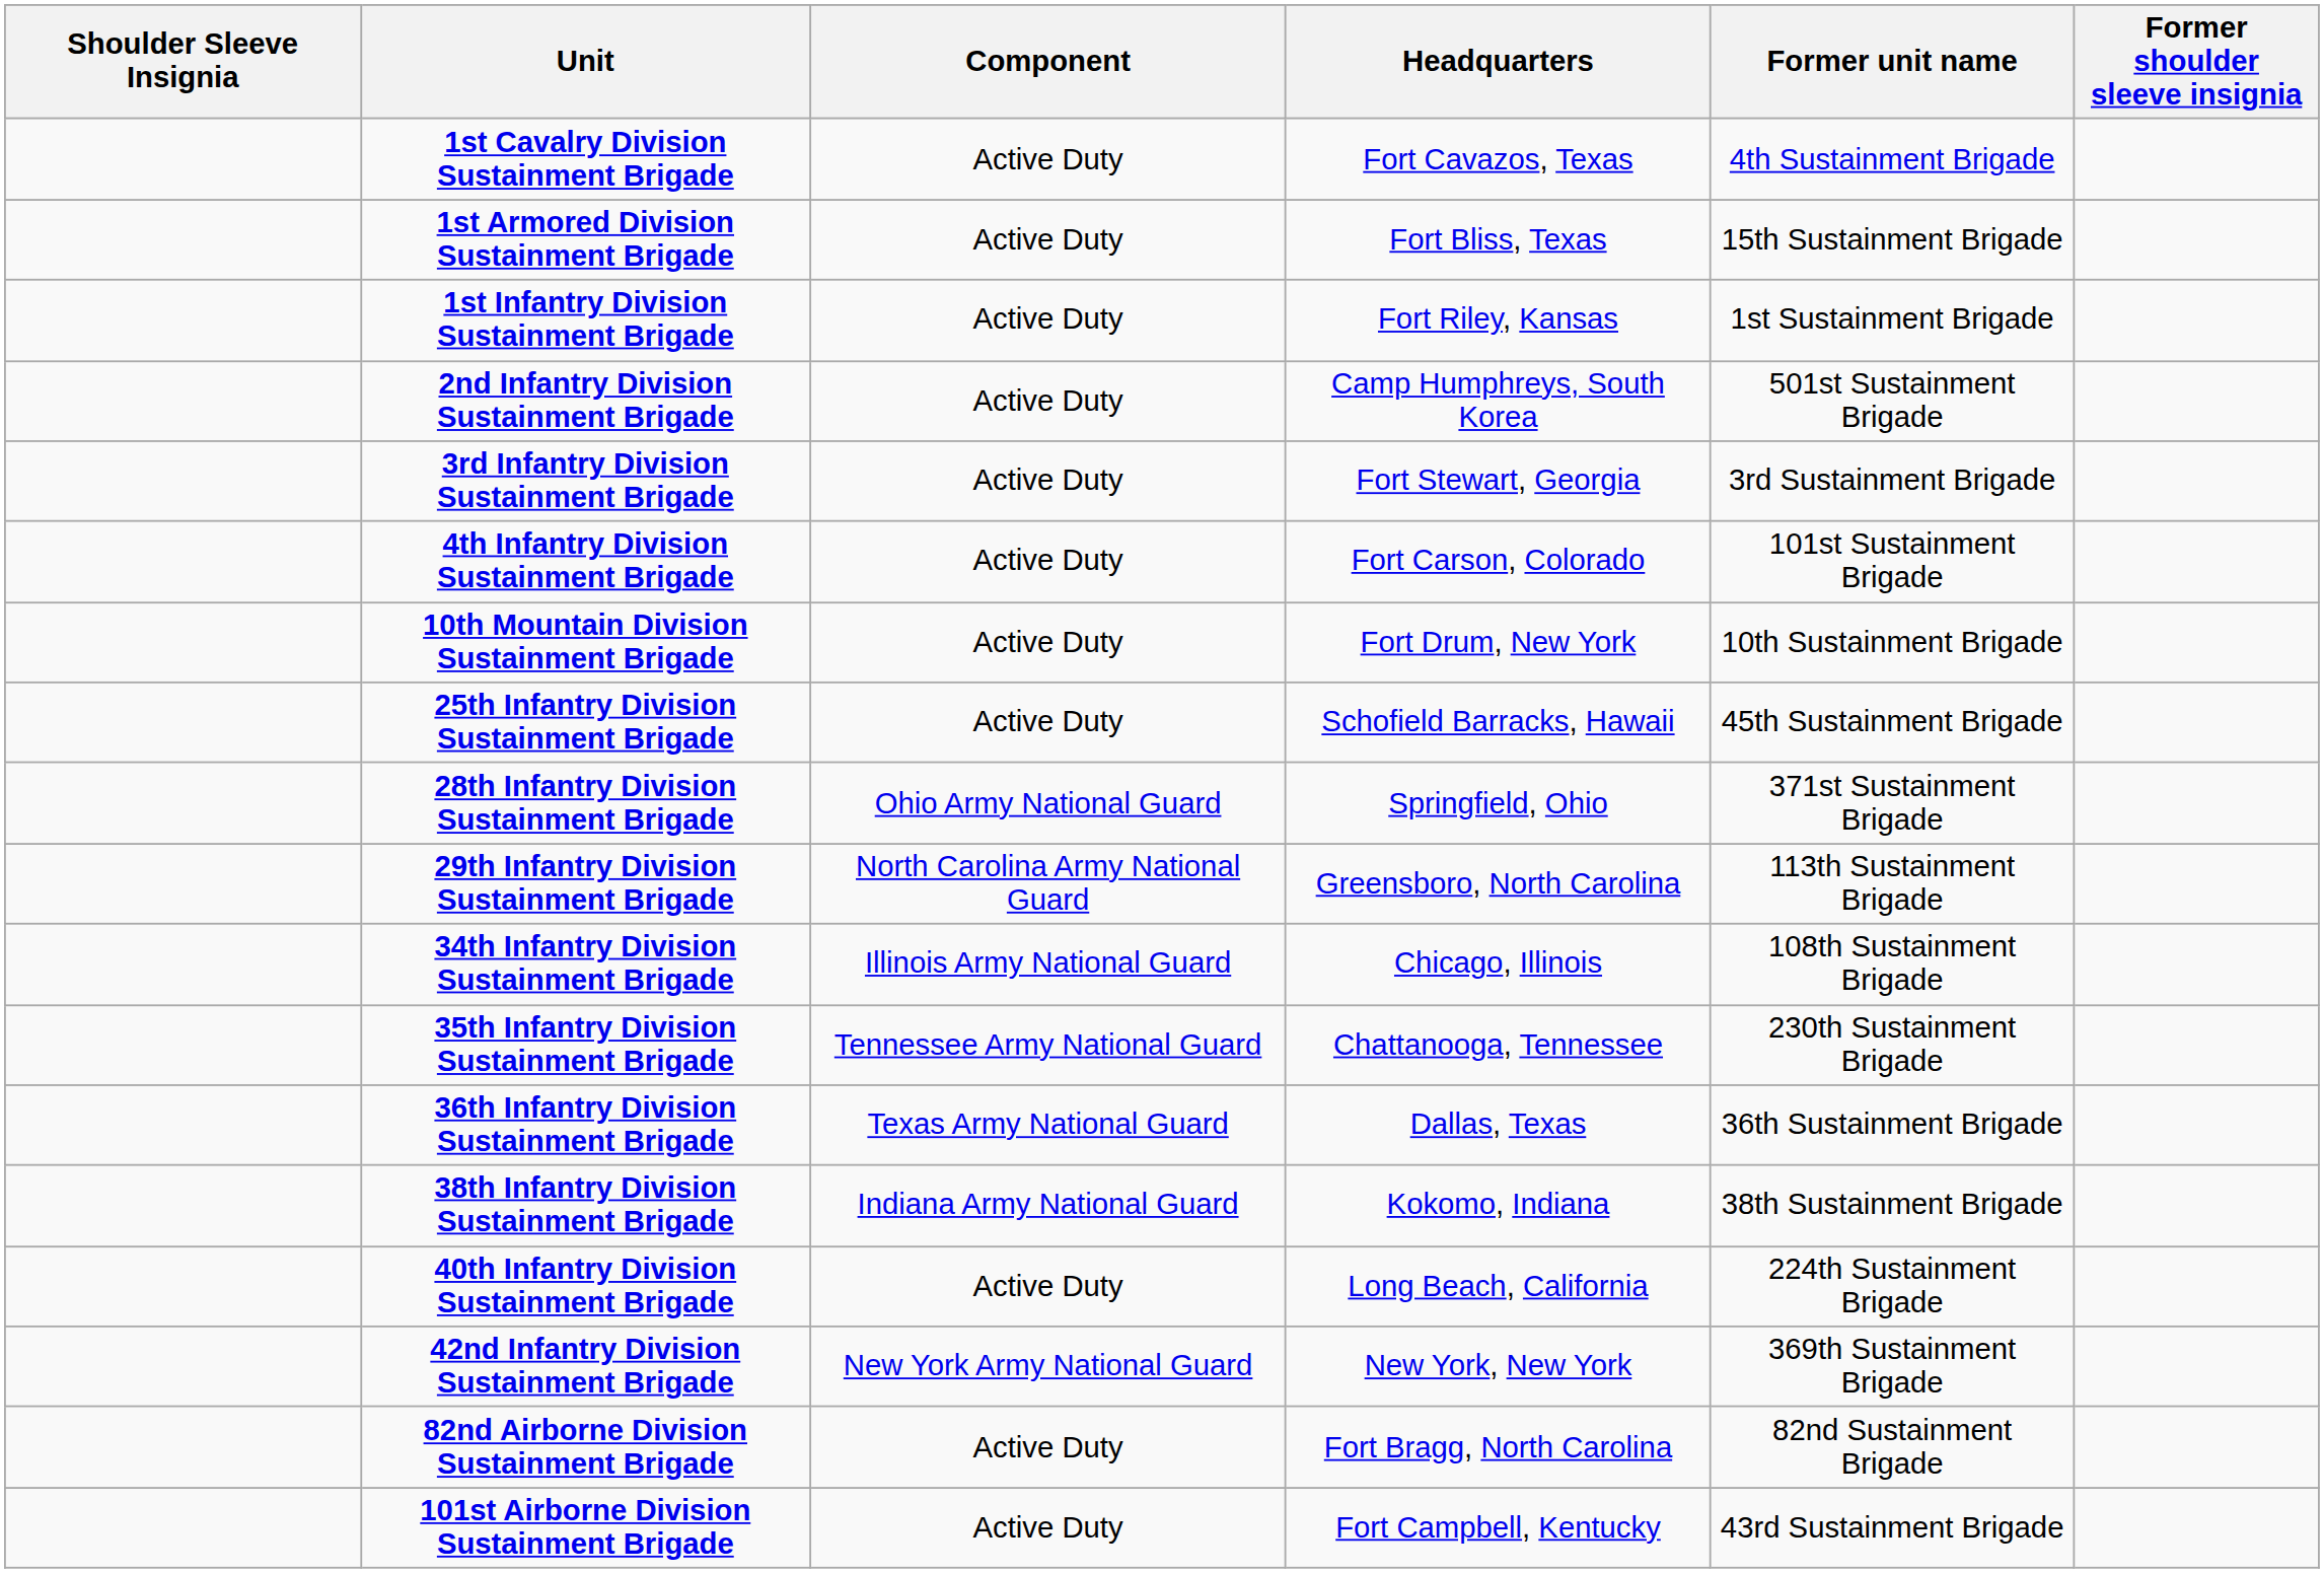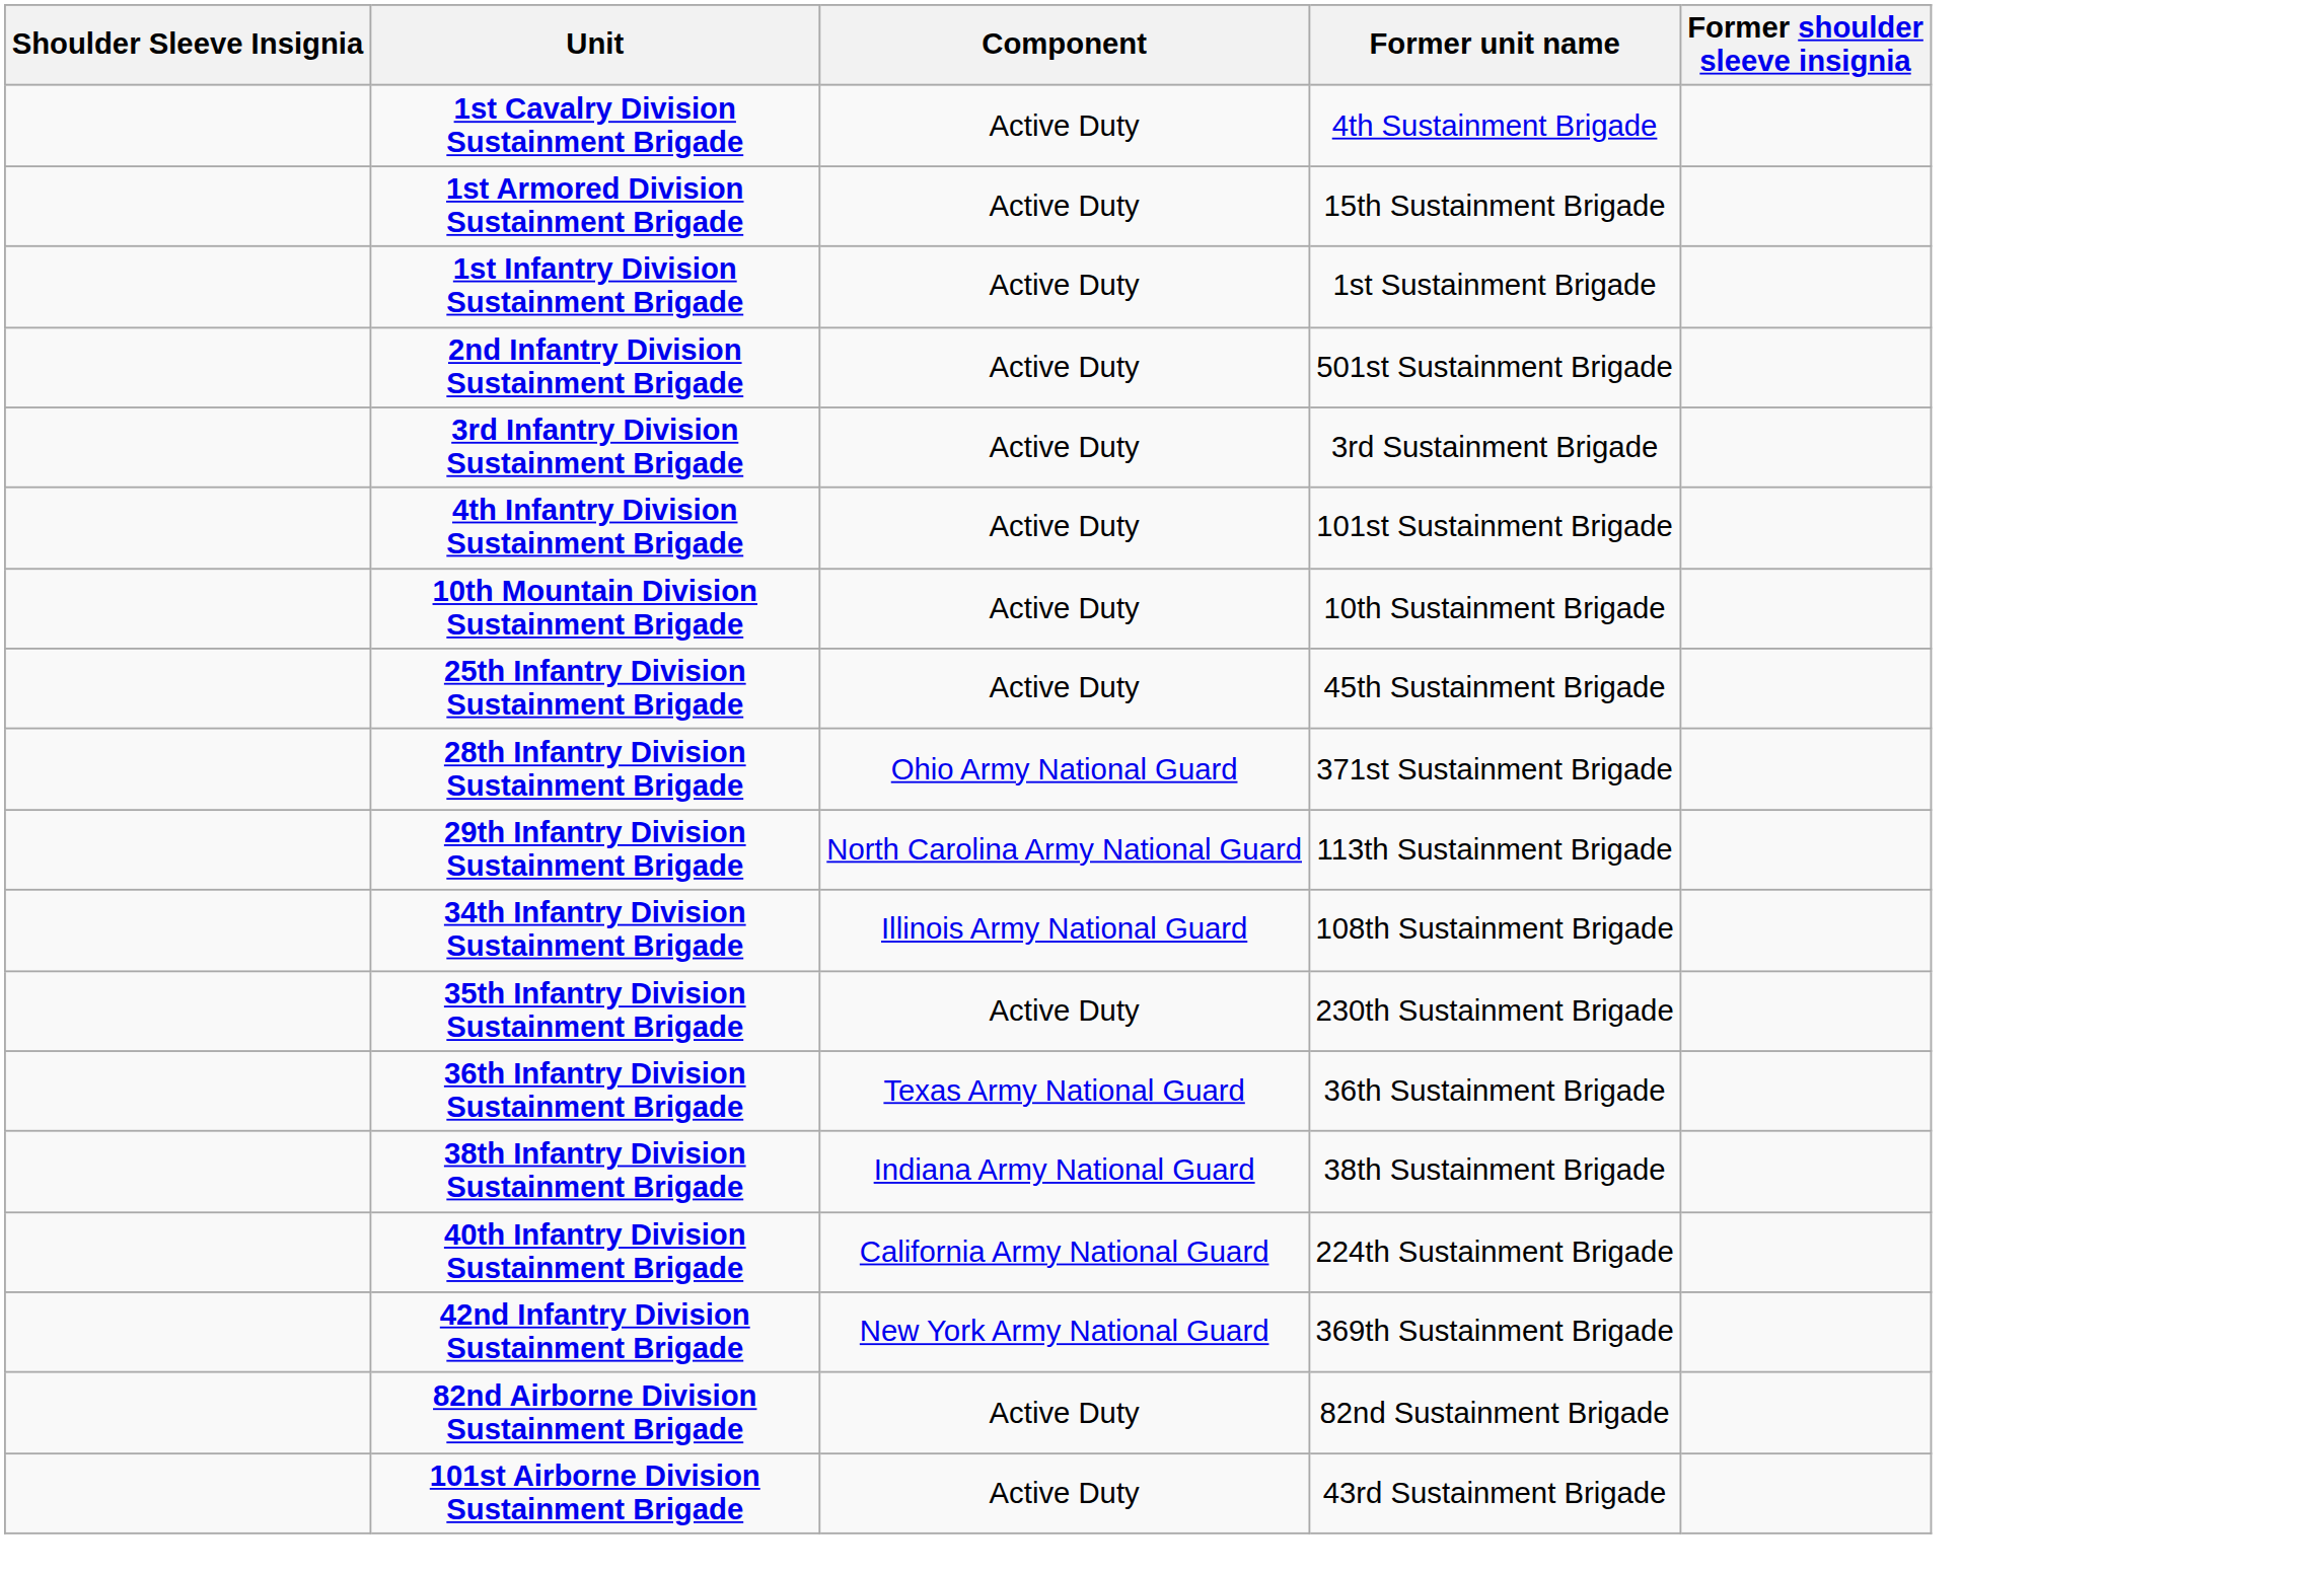 <table class="wikitable" style="text-align:center">
 <tr bgcolor="#CCCCCC">
 <th>Shoulder Sleeve Insignia</th>
 <th width=235px><strong>Unit</strong></th>
 <th><strong>Component</strong></th>
-<th><strong>Headquarters</strong></th>
 <th>Former unit name</th>
 <th><strong>Former <a href='#'>shoulder <br>sleeve insignia</a></strong></th>
 </tr>
 <tr>
 <td></td>
 <td><strong><a href='#'>1st Cavalry Division Sustainment Brigade</a></strong></td>
 <td>Active Duty</td>
-<td><a href='#'>Fort Cavazos</a>, <a href='#'>Texas</a></td>
 <td><a href='#'>4th Sustainment Brigade</a></td>
 <td></td>
 </tr>
 <tr>
 <td></td>
 <td><strong><a href='#'>1st Armored Division Sustainment Brigade</a></strong></td>
 <td>Active Duty</td>
-<td><a href='#'>Fort Bliss</a>, <a href='#'>Texas</a></td>
 <td>15th Sustainment Brigade</td>
 <td></td>
 </tr>
 <tr>
 <td></td>
 <td><strong><a href='#'>1st Infantry Division Sustainment Brigade</a></strong></td>
 <td>Active Duty</td>
-<td><a href='#'>Fort Riley</a>, <a href='#'>Kansas</a></td>
 <td>1st Sustainment Brigade</td>
 <td></td>
 </tr>
 <tr>
 <td></td>
 <td><strong><a href='#'>2nd Infantry Division Sustainment Brigade</a></strong></td>
 <td>Active Duty</td>
-<td><a href='#'>Camp Humphreys, South Korea</a></td>
 <td>501st Sustainment Brigade</td>
 <td></td>
 </tr>
 <tr>
 <td></td>
 <td><strong><a href='#'>3rd Infantry Division Sustainment Brigade</a></strong></td>
 <td>Active Duty</td>
-<td><a href='#'>Fort Stewart</a>, <a href='#'>Georgia</a></td>
 <td>3rd Sustainment Brigade</td>
 <td></td>
 </tr>
 <tr>
 <td></td>
 <td><strong><a href='#'>4th Infantry Division Sustainment Brigade</a></strong></td>
 <td>Active Duty</td>
-<td><a href='#'>Fort Carson</a>, <a href='#'>Colorado</a></td>
 <td>101st Sustainment Brigade</td>
 <td></td>
 </tr>
 <tr>
 <td></td>
 <td><strong><a href='#'>10th Mountain Division Sustainment Brigade</a></strong></td>
 <td>Active Duty</td>
-<td><a href='#'>Fort Drum</a>, <a href='#'>New York</a></td>
 <td>10th Sustainment Brigade</td>
 <td></td>
 </tr>
 <tr>
 <td></td>
 <td><strong><a href='#'>25th Infantry Division Sustainment Brigade</a></strong></td>
 <td>Active Duty</td>
-<td><a href='#'>Schofield Barracks</a>, <a href='#'>Hawaii</a></td>
 <td>45th Sustainment Brigade</td>
 <td></td>
 </tr>
 <tr>
 <td></td>
 <td><strong><a href='#'>28th Infantry Division Sustainment Brigade</a></strong></td>
 <td><a href='#'>Ohio Army National Guard</a></td>
-<td><a href='#'>Springfield</a>, <a href='#'>Ohio</a></td>
 <td>371st Sustainment Brigade</td>
 <td></td>
 </tr>
 <tr>
 <td></td>
 <td><strong><a href='#'>29th Infantry Division Sustainment Brigade</a></strong></td>
 <td><a href='#'>North Carolina Army National Guard</a></td>
-<td><a href='#'>Greensboro</a>, <a href='#'>North Carolina</a></td>
 <td>113th Sustainment Brigade</td>
 <td></td>
 </tr>
 <tr>
 <td></td>
 <td><strong><a href='#'>34th Infantry Division Sustainment Brigade</a></strong></td>
 <td><a href='#'>Illinois Army National Guard</a></td>
-<td><a href='#'>Chicago</a>, <a href='#'>Illinois</a></td>
 <td>108th Sustainment Brigade</td>
 <td></td>
 </tr>
 <tr>
 <td></td>
 <td><strong><a href='#'>35th Infantry Division Sustainment Brigade</a></strong></td>
-<td><a href='#'>Tennessee Army National Guard</a></td>
-<td><a href='#'>Chattanooga</a>, <a href='#'>Tennessee</a></td>
+<td>Active Duty</td>
 <td>230th Sustainment Brigade</td>
 <td></td>
 </tr>
 <tr>
 <td></td>
 <td><strong><a href='#'>36th Infantry Division Sustainment Brigade</a></strong></td>
 <td><a href='#'>Texas Army National Guard</a></td>
-<td><a href='#'>Dallas</a>, <a href='#'>Texas</a></td>
 <td>36th Sustainment Brigade</td>
 <td></td>
 </tr>
 <tr>
 <td></td>
 <td><strong><a href='#'>38th Infantry Division Sustainment Brigade</a></strong></td>
 <td><a href='#'>Indiana Army National Guard</a></td>
-<td><a href='#'>Kokomo</a>, <a href='#'>Indiana</a></td>
 <td>38th Sustainment Brigade</td>
 <td></td>
 </tr>
 <tr>
 <td></td>
 <td><strong><a href='#'>40th Infantry Division Sustainment Brigade</a></strong></td>
-<td>Active Duty</td>
-<td><a href='#'>Long Beach</a>, <a href='#'>California</a></td>
+<td><a href='#'>California Army National Guard</a></td>
 <td>224th Sustainment Brigade</td>
 <td></td>
 </tr>
 <tr>
 <td></td>
 <td><strong><a href='#'>42nd Infantry Division Sustainment Brigade</a></strong></td>
 <td><a href='#'>New York Army National Guard</a></td>
-<td><a href='#'>New York</a>, <a href='#'>New York</a></td>
 <td>369th Sustainment Brigade</td>
 <td></td>
 </tr>
 <tr>
 <td></td>
 <td><strong><a href='#'>82nd Airborne Division Sustainment Brigade</a></strong></td>
 <td>Active Duty</td>
-<td><a href='#'>Fort Bragg</a>, <a href='#'>North Carolina</a></td>
 <td>82nd Sustainment Brigade</td>
 <td></td>
 </tr>
 <tr>
 <td></td>
 <td><strong><a href='#'>101st Airborne Division Sustainment Brigade</a></strong></td>
 <td>Active Duty</td>
-<td><a href='#'>Fort Campbell</a>, <a href='#'>Kentucky</a></td>
 <td>43rd Sustainment Brigade</td>
 <td></td>
 </tr>
 </table>
